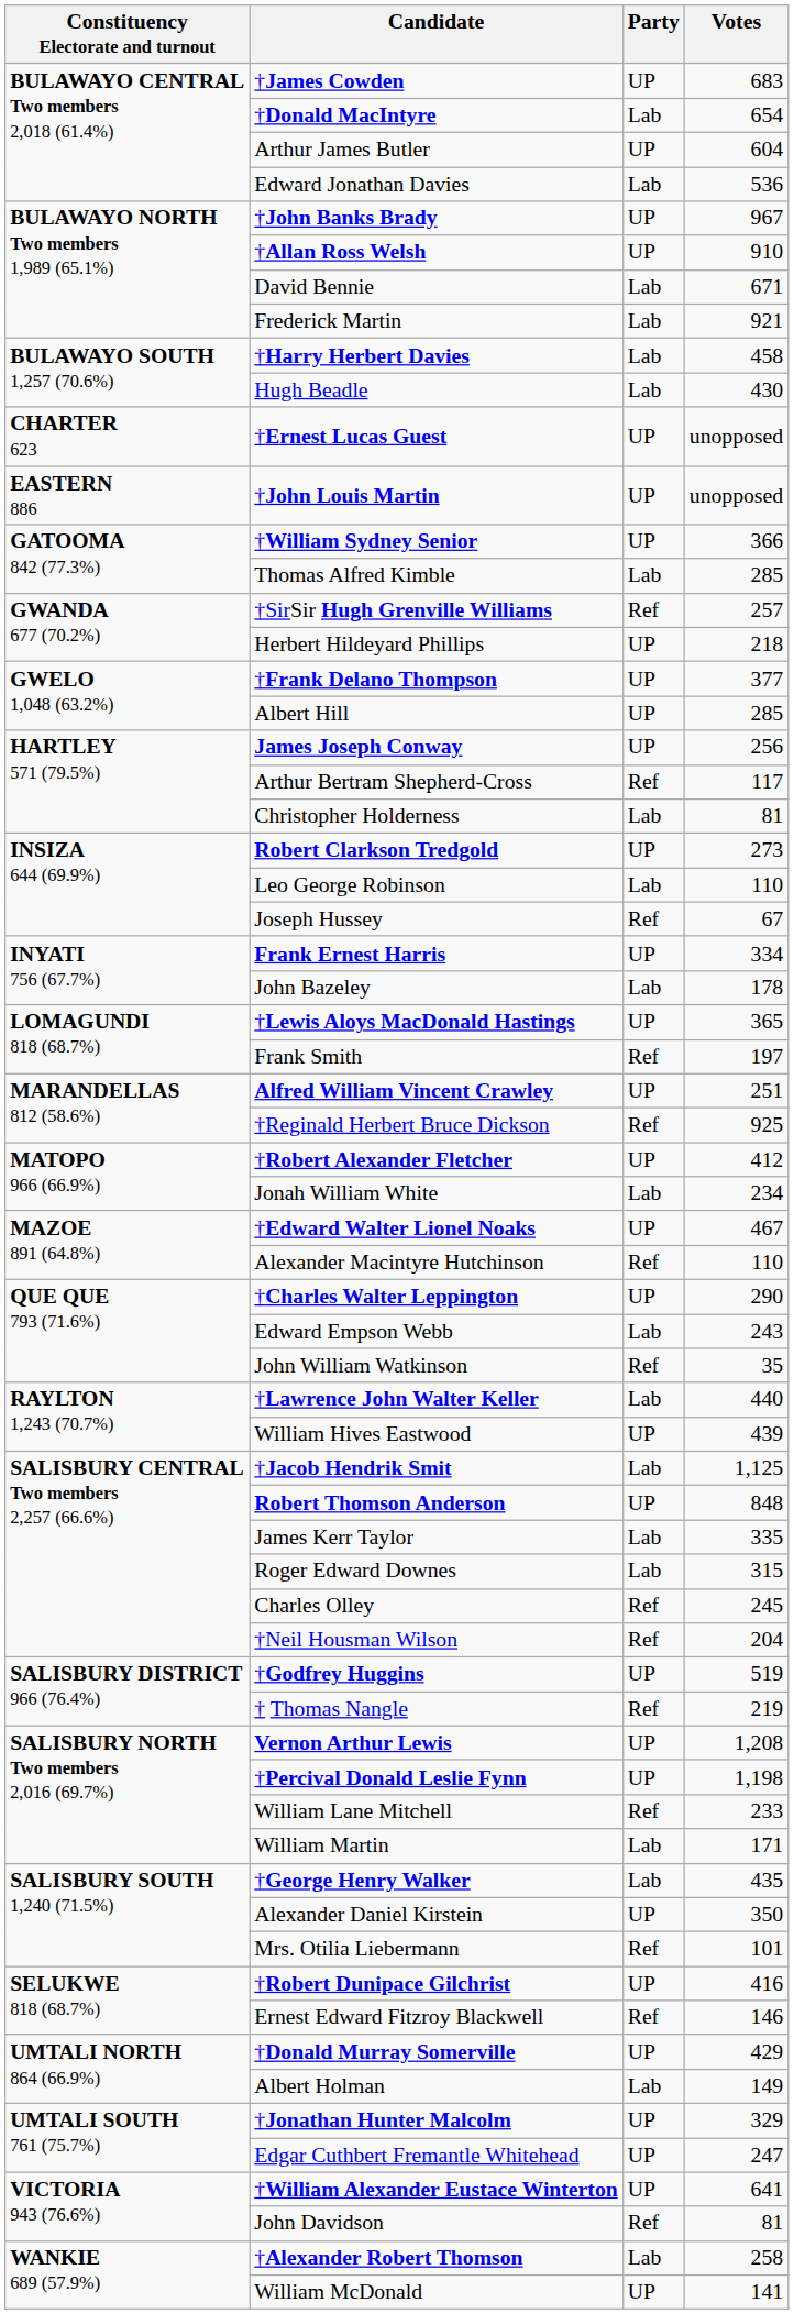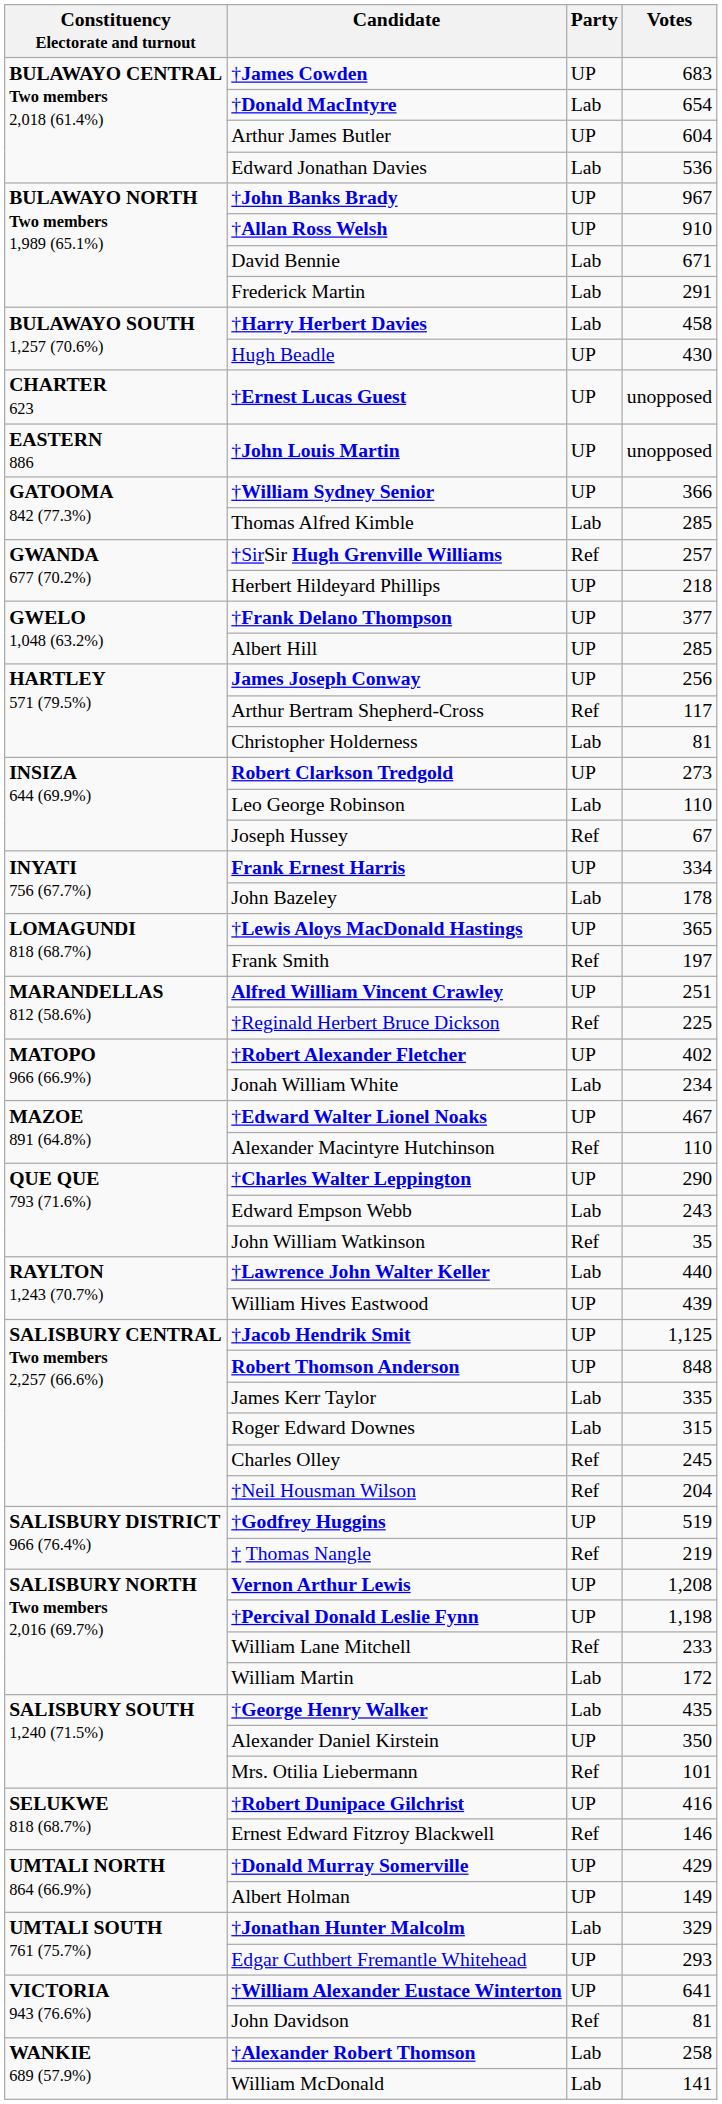 <table class="wikitable">
 <tr>
 <th align="left">Constituency<br><small>Electorate and turnout</small></th>
 <th align="center" valign="top">Candidate</th>
 <th align="center" valign="top">Party</th>
 <th align="center" valign="top">Votes</th>
 </tr>
 <tr>
 <td valign="top" rowspan="4"><strong>BULAWAYO CENTRAL</strong><br><small><strong>Two members</strong><br>2,018 (61.4%)</small></td>
 <td align="left"><a href='#'>†</a><strong><a href='#'>James Cowden</a></strong></td>
 <td align="left">UP</td>
 <td align="right">683</td>
 </tr>
 <tr>
 <td align="left"><a href='#'>†</a><a href='#'><strong>Donald MacIntyre</strong></a></td>
 <td align="left">Lab</td>
 <td align="right">654</td>
 </tr>
 <tr>
 <td align="left">Arthur James Butler</td>
 <td align="left">UP</td>
 <td align="right">604</td>
 </tr>
 <tr>
 <td align="left">Edward Jonathan Davies</td>
 <td align="left">Lab</td>
 <td align="right">536</td>
 </tr>
 <tr>
 <td valign="top" rowspan="4"><strong>BULAWAYO NORTH</strong><br><small><strong>Two members</strong><br>1,989 (65.1%)</small></td>
 <td align="left"><a href='#'>†</a><strong><a href='#'>John Banks Brady</a></strong></td>
 <td align="left">UP</td>
 <td align="right">967</td>
 </tr>
 <tr>
 <td align="left"><a href='#'>†</a><strong><a href='#'>Allan Ross Welsh</a></strong></td>
 <td align="left">UP</td>
 <td align="right">910</td>
 </tr>
 <tr>
 <td align="left">David Bennie</td>
 <td align="left">Lab</td>
 <td align="right">671</td>
 </tr>
 <tr>
 <td align="left">Frederick Martin</td>
 <td align="left">Lab</td>
-<td align="right">921</td>
+<td align="right">291</td>
 </tr>
 <tr>
 <td valign="top" rowspan="2"><strong>BULAWAYO SOUTH</strong><br><small>1,257 (70.6%)</small></td>
 <td align="left"><a href='#'>†</a><strong><a href='#'>Harry Herbert Davies</a></strong></td>
 <td align="left">Lab</td>
 <td align="right">458</td>
 </tr>
 <tr>
 <td align="left"><a href='#'>Hugh Beadle</a></td>
-<td align="left">Lab</td>
+<td align="left">UP</td>
 <td align="right">430</td>
 </tr>
 <tr>
 <td valign="top"><strong>CHARTER</strong><br><small>623</small></td>
 <td align="left"><a href='#'>†</a><strong><a href='#'>Ernest Lucas Guest</a></strong></td>
 <td align="left">UP</td>
 <td align="right">unopposed</td>
 </tr>
 <tr>
 <td valign="top"><strong>EASTERN</strong><br><small>886</small></td>
 <td align="left"><a href='#'>†</a><strong><a href='#'>John Louis Martin</a></strong></td>
 <td align="left">UP</td>
 <td align="right">unopposed</td>
 </tr>
 <tr>
 <td valign="top" rowspan="2"><strong>GATOOMA</strong><br><small>842 (77.3%)</small></td>
 <td align="left"><a href='#'>†</a><strong><a href='#'>William Sydney Senior</a></strong></td>
 <td align="left">UP</td>
 <td align="right">366</td>
 </tr>
 <tr>
 <td align="left">Thomas Alfred Kimble</td>
 <td align="left">Lab</td>
 <td align="right">285</td>
 </tr>
 <tr>
 <td valign="top" rowspan="2"><strong>GWANDA</strong><br><small>677 (70.2%)</small></td>
 <td align="left"><a href='#'>†Sir</a>Sir <strong><a href='#'>Hugh Grenville Williams</a></strong></td>
 <td align="left">Ref</td>
 <td align="right">257</td>
 </tr>
 <tr>
 <td align="left">Herbert Hildeyard Phillips</td>
 <td align="left">UP</td>
 <td align="right">218</td>
 </tr>
 <tr>
 <td valign="top" rowspan="2"><strong>GWELO</strong><br><small>1,048 (63.2%)</small></td>
 <td align="left"><a href='#'>†</a><strong><a href='#'>Frank Delano Thompson</a></strong></td>
 <td align="left">UP</td>
 <td align="right">377</td>
 </tr>
 <tr>
 <td align="left">Albert Hill</td>
 <td align="left">UP</td>
 <td align="right">285</td>
 </tr>
 <tr>
 <td valign="top" rowspan="3"><strong>HARTLEY</strong><br><small>571 (79.5%)</small></td>
 <td align="left"><strong><a href='#'>James Joseph Conway</a></strong></td>
 <td align="left">UP</td>
 <td align="right">256</td>
 </tr>
 <tr>
 <td align="left">Arthur Bertram Shepherd-Cross</td>
 <td align="left">Ref</td>
 <td align="right">117</td>
 </tr>
 <tr>
 <td align="left">Christopher Holderness</td>
 <td align="left">Lab</td>
 <td align="right">81</td>
 </tr>
 <tr>
 <td valign="top" rowspan="3"><strong>INSIZA</strong><br><small>644 (69.9%)</small></td>
 <td align="left"><strong><a href='#'>Robert Clarkson Tredgold</a></strong></td>
 <td align="left">UP</td>
 <td align="right">273</td>
 </tr>
 <tr>
 <td align="left">Leo George Robinson</td>
 <td align="left">Lab</td>
 <td align="right">110</td>
 </tr>
 <tr>
 <td align="left">Joseph Hussey</td>
 <td align="left">Ref</td>
 <td align="right">67</td>
 </tr>
 <tr>
 <td valign="top" rowspan="2"><strong>INYATI</strong><br><small>756 (67.7%)</small></td>
 <td align="left"><strong><a href='#'>Frank Ernest Harris</a></strong></td>
 <td align="left">UP</td>
 <td align="right">334</td>
 </tr>
 <tr>
 <td align="left">John Bazeley</td>
 <td align="left">Lab</td>
 <td align="right">178</td>
 </tr>
 <tr>
 <td valign="top" rowspan="2"><strong>LOMAGUNDI</strong><br><small>818 (68.7%)</small></td>
 <td align="left"><a href='#'>†</a><strong><a href='#'>Lewis Aloys MacDonald Hastings</a></strong></td>
 <td align="left">UP</td>
 <td align="right">365</td>
 </tr>
 <tr>
 <td align="left">Frank Smith</td>
 <td align="left">Ref</td>
 <td align="right">197</td>
 </tr>
 <tr>
 <td valign="top" rowspan="2"><strong>MARANDELLAS</strong><br><small>812 (58.6%)</small></td>
 <td align="left"><strong><a href='#'>Alfred William Vincent Crawley</a></strong></td>
 <td align="left">UP</td>
 <td align="right">251</td>
 </tr>
 <tr>
 <td align="left"><a href='#'>†</a><a href='#'>Reginald Herbert Bruce Dickson</a></td>
 <td align="left">Ref</td>
-<td align="right">925</td>
+<td align="right">225</td>
 </tr>
 <tr>
 <td valign="top" rowspan="2"><strong>MATOPO</strong><br><small>966 (66.9%)</small></td>
 <td align="left"><a href='#'>†</a><strong><a href='#'>Robert Alexander Fletcher</a></strong></td>
 <td align="left">UP</td>
-<td align="right">412</td>
+<td align="right">402</td>
 </tr>
 <tr>
 <td align="left">Jonah William White</td>
 <td align="left">Lab</td>
 <td align="right">234</td>
 </tr>
 <tr>
 <td valign="top" rowspan="2"><strong>MAZOE</strong><br><small>891 (64.8%)</small></td>
 <td align="left"><a href='#'>†</a><strong><a href='#'>Edward Walter Lionel Noaks</a></strong></td>
 <td align="left">UP</td>
 <td align="right">467</td>
 </tr>
 <tr>
 <td align="left">Alexander Macintyre Hutchinson</td>
 <td align="left">Ref</td>
 <td align="right">110</td>
 </tr>
 <tr>
 <td valign="top" rowspan="3"><strong>QUE QUE</strong><br><small>793 (71.6%)</small></td>
 <td align="left"><a href='#'>†</a><strong><a href='#'>Charles Walter Leppington</a></strong></td>
 <td align="left">UP</td>
 <td align="right">290</td>
 </tr>
 <tr>
 <td align="left">Edward Empson Webb</td>
 <td align="left">Lab</td>
 <td align="right">243</td>
 </tr>
 <tr>
 <td align="left">John William Watkinson</td>
 <td align="left">Ref</td>
 <td align="right">35</td>
 </tr>
 <tr>
 <td valign="top" rowspan="2"><strong>RAYLTON</strong><br><small>1,243 (70.7%)</small></td>
 <td align="left"><a href='#'>†</a><strong><a href='#'>Lawrence John Walter Keller</a></strong></td>
 <td align="left">Lab</td>
 <td align="right">440</td>
 </tr>
 <tr>
 <td align="left">William Hives Eastwood</td>
 <td align="left">UP</td>
 <td align="right">439</td>
 </tr>
 <tr>
 <td valign="top" rowspan="6"><strong>SALISBURY CENTRAL</strong><br><small><strong>Two members</strong><br>2,257 (66.6%)</small></td>
 <td align="left"><a href='#'>†</a><strong><a href='#'>Jacob Hendrik Smit</a></strong></td>
-<td align="left">Lab</td>
+<td align="left">UP</td>
 <td align="right">1,125</td>
 </tr>
 <tr>
 <td align="left"><strong><a href='#'>Robert Thomson Anderson</a></strong></td>
 <td align="left">UP</td>
 <td align="right">848</td>
 </tr>
 <tr>
 <td align="left">James Kerr Taylor</td>
 <td align="left">Lab</td>
 <td align="right">335</td>
 </tr>
 <tr>
 <td align="left">Roger Edward Downes</td>
 <td align="left">Lab</td>
 <td align="right">315</td>
 </tr>
 <tr>
 <td align="left">Charles Olley</td>
 <td align="left">Ref</td>
 <td align="right">245</td>
 </tr>
 <tr>
 <td align="left"><a href='#'>†</a><a href='#'>Neil Housman Wilson</a></td>
 <td align="left">Ref</td>
 <td align="right">204</td>
 </tr>
 <tr>
 <td valign="top" rowspan="2"><strong>SALISBURY DISTRICT</strong><br><small>966 (76.4%)</small></td>
 <td align="left"><a href='#'>†</a><strong><a href='#'>Godfrey Huggins</a></strong></td>
 <td align="left">UP</td>
 <td align="right">519</td>
 </tr>
 <tr>
 <td align="left"><a href='#'>†</a> <a href='#'>Thomas Nangle</a></td>
 <td align="left">Ref</td>
 <td align="right">219</td>
 </tr>
 <tr>
 <td valign="top" rowspan="4"><strong>SALISBURY NORTH</strong><br><small><strong>Two members</strong><br>2,016 (69.7%)</small></td>
 <td align="left"><strong><a href='#'>Vernon Arthur Lewis</a></strong></td>
 <td align="left">UP</td>
 <td align="right">1,208</td>
 </tr>
 <tr>
 <td align="left"><a href='#'>†</a><strong><a href='#'>Percival Donald Leslie Fynn</a></strong></td>
 <td align="left">UP</td>
 <td align="right">1,198</td>
 </tr>
 <tr>
 <td align="left">William Lane Mitchell</td>
 <td align="left">Ref</td>
 <td align="right">233</td>
 </tr>
 <tr>
 <td align="left">William Martin</td>
 <td align="left">Lab</td>
-<td align="right">171</td>
+<td align="right">172</td>
 </tr>
 <tr>
 <td valign="top" rowspan="3"><strong>SALISBURY SOUTH</strong><br><small>1,240 (71.5%)</small></td>
 <td align="left"><a href='#'>†</a><strong><a href='#'>George Henry Walker</a></strong></td>
 <td align="left">Lab</td>
 <td align="right">435</td>
 </tr>
 <tr>
 <td align="left">Alexander Daniel Kirstein</td>
 <td align="left">UP</td>
 <td align="right">350</td>
 </tr>
 <tr>
 <td align="left">Mrs. Otilia Liebermann</td>
 <td align="left">Ref</td>
 <td align="right">101</td>
 </tr>
 <tr>
 <td valign="top" rowspan="2"><strong>SELUKWE</strong><br><small>818 (68.7%)</small></td>
 <td align="left"><a href='#'>†</a><strong><a href='#'>Robert Dunipace Gilchrist</a></strong></td>
 <td align="left">UP</td>
 <td align="right">416</td>
 </tr>
 <tr>
 <td align="left">Ernest Edward Fitzroy Blackwell</td>
 <td align="left">Ref</td>
 <td align="right">146</td>
 </tr>
 <tr>
 <td valign="top" rowspan="2"><strong>UMTALI NORTH</strong><br><small>864 (66.9%)</small></td>
 <td align="left"><a href='#'>†</a><strong><a href='#'>Donald Murray Somerville</a></strong></td>
 <td align="left">UP</td>
 <td align="right">429</td>
 </tr>
 <tr>
 <td align="left">Albert Holman</td>
-<td align="left">Lab</td>
+<td align="left">UP</td>
 <td align="right">149</td>
 </tr>
 <tr>
 <td valign="top" rowspan="2"><strong>UMTALI SOUTH</strong><br><small>761 (75.7%)</small></td>
 <td align="left"><a href='#'>†</a><strong><a href='#'>Jonathan Hunter Malcolm</a></strong></td>
-<td align="left">UP</td>
+<td align="left">Lab</td>
 <td align="right">329</td>
 </tr>
 <tr>
 <td align="left"><a href='#'>Edgar Cuthbert Fremantle Whitehead</a></td>
 <td align="left">UP</td>
-<td align="right">247</td>
+<td align="right">293</td>
 </tr>
 <tr>
 <td valign="top" rowspan="2"><strong>VICTORIA</strong><br><small>943 (76.6%)</small></td>
 <td align="left"><a href='#'>†</a><strong><a href='#'>William Alexander Eustace Winterton</a></strong></td>
 <td align="left">UP</td>
 <td align="right">641</td>
 </tr>
 <tr>
 <td align="left">John Davidson</td>
 <td align="left">Ref</td>
 <td align="right">81</td>
 </tr>
 <tr>
 <td valign="top" rowspan="3"><strong>WANKIE</strong><br><small>689 (57.9%)</small></td>
 <td align="left"><a href='#'>†</a><strong><a href='#'>Alexander Robert Thomson</a></strong></td>
 <td align="left">Lab</td>
 <td align="right">258</td>
 </tr>
 <tr>
 <td align="left">William McDonald</td>
-<td align="left">UP</td>
+<td align="left">Lab</td>
 <td align="right">141</td>
 </tr>
 </table>
